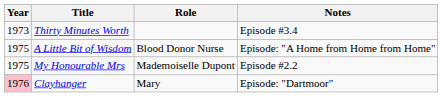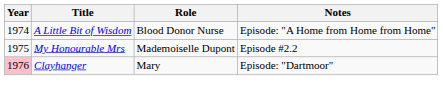 <table class="wikitable sortable">
 <tr>
 <th>Year</th>
 <th>Title</th>
 <th>Role</th>
 <th>Notes</th>
 </tr>
 <tr>
-<td>1973</td>
-<td><em><a href='#'>Thirty Minutes Worth</a></em></td>
-<td></td>
-<td>Episode #3.4</td>
-</tr>
-<tr>
-<td>1975</td>
+<td>1974</td>
 <td><em><a href='#'>A Little Bit of Wisdom</a></em></td>
 <td>Blood Donor Nurse</td>
 <td>Episode: "A Home from Home from Home"</td>
 </tr>
 <tr>
 <td>1975</td>
 <td><em><a href='#'>My Honourable Mrs</a></em></td>
 <td>Mademoiselle Dupont</td>
 <td>Episode #2.2</td>
 </tr>
 <tr>
 <td style="background: pink;">1976</td>
 <td><em><a href='#'>Clayhanger</a></em></td>
 <td>Mary</td>
 <td>Episode: "Dartmoor"</td>
 </tr>
 </table>
